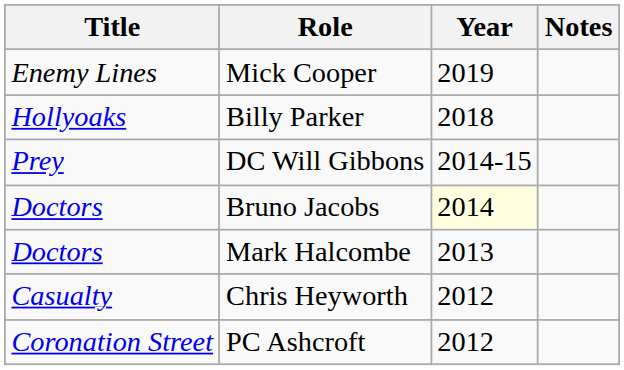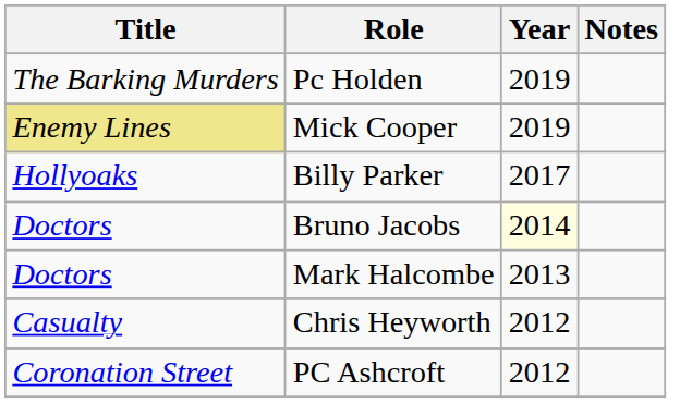 <table class="wikitable sortable">
 <tr>
 <th>Title</th>
 <th>Role</th>
 <th>Year</th>
 <th>Notes</th>
 </tr>
 <tr>
-<td><em>Enemy Lines</em></td>
+<td><em>The Barking Murders</em></td>
+<td>Pc Holden</td>
+<td>2019</td>
+<td></td>
+</tr>
+<tr>
+<td style="background: khaki;"><em>Enemy Lines</em></td>
 <td>Mick Cooper</td>
 <td>2019</td>
 <td></td>
 </tr>
 <tr>
 <td><em><a href='#'>Hollyoaks</a></em></td>
 <td>Billy Parker</td>
-<td>2018</td>
-<td></td>
-</tr>
-<tr>
-<td><em><a href='#'>Prey</a></em></td>
-<td>DC Will Gibbons</td>
-<td>2014-15</td>
+<td>2017</td>
 <td></td>
 </tr>
 <tr>
 <td><em><a href='#'>Doctors</a></em></td>
 <td>Bruno Jacobs</td>
 <td style="background: lightyellow;">2014</td>
 <td></td>
 </tr>
 <tr>
 <td><em><a href='#'>Doctors</a></em></td>
 <td>Mark Halcombe</td>
 <td>2013</td>
 <td></td>
 </tr>
 <tr>
 <td><em><a href='#'>Casualty</a></em></td>
 <td>Chris Heyworth</td>
 <td>2012</td>
 <td></td>
 </tr>
 <tr>
 <td><em><a href='#'>Coronation Street</a></em></td>
 <td>PC Ashcroft</td>
 <td>2012</td>
 <td></td>
 </tr>
 </table>
